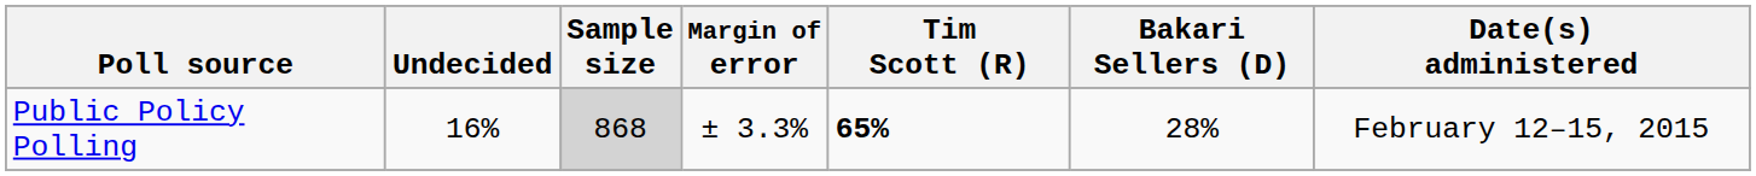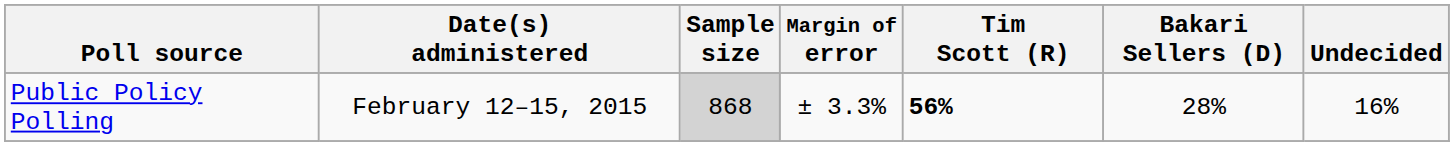 <table class="wikitable">
 <tr valign= bottom>
 <th style="width:160px;">Poll source</th>
-<th>Undecided</th>
+<th style="width:185px;">Date(s)<br>administered</th>
 <th class=small>Sample<br>size</th>
 <th><small>Margin of</small><br>error</th>
 <th style="width:100px;">Tim<br>Scott (R)</th>
 <th style="width:100px;">Bakari<br>Sellers (D)</th>
-<th style="width:185px;">Date(s)<br>administered</th>
+<th>Undecided</th>
 </tr>
 <tr>
 <td><a href='#'>Public Policy Polling</a></td>
-<td align=center>16%</td>
+<td align=center>February 12–15, 2015</td>
 <td align=center style="background: lightgrey;">868</td>
 <td align=center>± 3.3%</td>
-<td><strong>65%</strong></td>
+<td><strong>56%</strong></td>
 <td align=center>28%</td>
-<td align=center>February 12–15, 2015</td>
+<td align=center>16%</td>
 </tr>
 </table>
